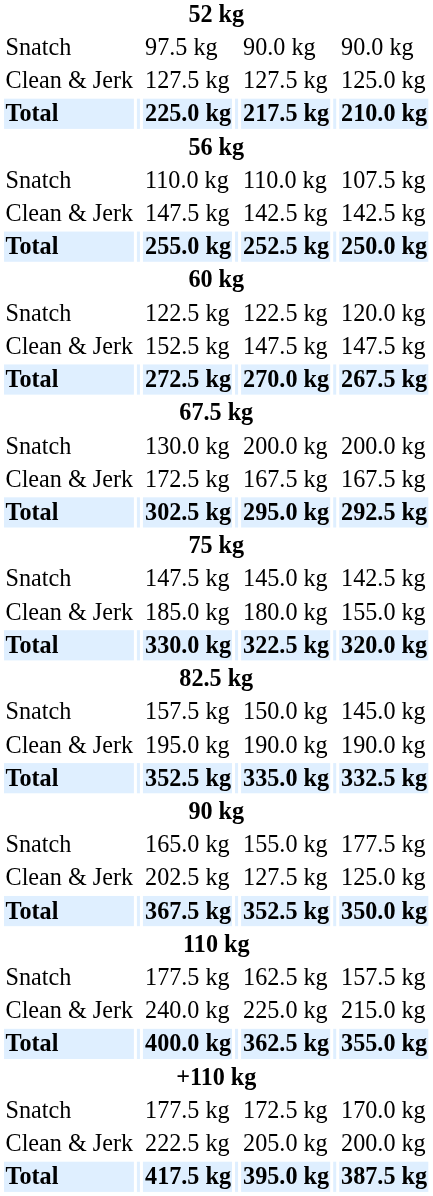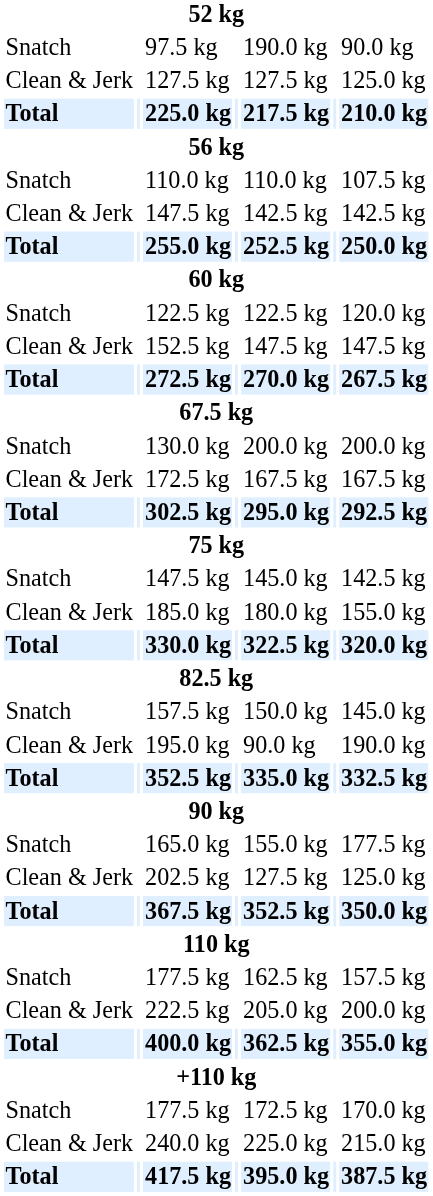 <table>
 <tr>
 <th colspan=7>52 kg</th>
 </tr>
 <tr>
 <td>Snatch</td>
 <td></td>
 <td>97.5 kg</td>
 <td></td>
-<td>90.0 kg</td>
+<td>190.0 kg</td>
 <td></td>
 <td>90.0 kg</td>
 </tr>
 <tr>
 <td>Clean & Jerk</td>
 <td></td>
 <td>127.5 kg</td>
 <td></td>
 <td>127.5 kg</td>
 <td></td>
 <td>125.0 kg</td>
 </tr>
 <tr bgcolor=#dfefff>
 <td><strong>Total</strong></td>
 <td></td>
 <td><strong>225.0 kg</strong></td>
 <td></td>
 <td><strong>217.5 kg</strong></td>
 <td></td>
 <td><strong>210.0 kg</strong></td>
 </tr>
 <tr>
 <th colspan=7>56 kg</th>
 </tr>
 <tr>
 <td>Snatch</td>
 <td></td>
 <td>110.0 kg</td>
 <td></td>
 <td>110.0 kg</td>
 <td></td>
 <td>107.5 kg</td>
 </tr>
 <tr>
 <td>Clean & Jerk</td>
 <td></td>
 <td>147.5 kg</td>
 <td></td>
 <td>142.5 kg</td>
 <td></td>
 <td>142.5 kg</td>
 </tr>
 <tr bgcolor=#dfefff>
 <td><strong>Total</strong></td>
 <td></td>
 <td><strong>255.0 kg</strong></td>
 <td></td>
 <td><strong>252.5 kg</strong></td>
 <td></td>
 <td><strong>250.0 kg</strong></td>
 </tr>
 <tr>
 <th colspan=7>60 kg</th>
 </tr>
 <tr>
 <td>Snatch</td>
 <td></td>
 <td>122.5 kg</td>
 <td></td>
 <td>122.5 kg</td>
 <td></td>
 <td>120.0 kg</td>
 </tr>
 <tr>
 <td>Clean & Jerk</td>
 <td></td>
 <td>152.5 kg</td>
 <td></td>
 <td>147.5 kg</td>
 <td></td>
 <td>147.5 kg</td>
 </tr>
 <tr bgcolor=#dfefff>
 <td><strong>Total</strong></td>
 <td></td>
 <td><strong>272.5 kg</strong></td>
 <td></td>
 <td><strong>270.0 kg</strong></td>
 <td></td>
 <td><strong>267.5 kg</strong></td>
 </tr>
 <tr>
 <th colspan=7>67.5 kg</th>
 </tr>
 <tr>
 <td>Snatch</td>
 <td></td>
 <td>130.0 kg</td>
 <td></td>
 <td>200.0 kg</td>
 <td></td>
 <td>200.0 kg</td>
 </tr>
 <tr>
 <td>Clean & Jerk</td>
 <td></td>
 <td>172.5 kg</td>
 <td></td>
 <td>167.5 kg</td>
 <td></td>
 <td>167.5 kg</td>
 </tr>
 <tr bgcolor=#dfefff>
 <td><strong>Total</strong></td>
 <td></td>
 <td><strong>302.5 kg</strong></td>
 <td></td>
 <td><strong>295.0 kg</strong></td>
 <td></td>
 <td><strong>292.5 kg</strong></td>
 </tr>
 <tr>
 <th colspan=7>75 kg</th>
 </tr>
 <tr>
 <td>Snatch</td>
 <td></td>
 <td>147.5 kg</td>
 <td></td>
 <td>145.0 kg</td>
 <td></td>
 <td>142.5 kg</td>
 </tr>
 <tr>
 <td>Clean & Jerk</td>
 <td></td>
 <td>185.0 kg</td>
 <td></td>
 <td>180.0 kg</td>
 <td></td>
 <td>155.0 kg</td>
 </tr>
 <tr bgcolor=#dfefff>
 <td><strong>Total</strong></td>
 <td></td>
 <td><strong>330.0 kg</strong></td>
 <td></td>
 <td><strong>322.5 kg</strong></td>
 <td></td>
 <td><strong>320.0 kg</strong></td>
 </tr>
 <tr>
 <th colspan=7>82.5 kg</th>
 </tr>
 <tr>
 <td>Snatch</td>
 <td></td>
 <td>157.5 kg</td>
 <td></td>
 <td>150.0 kg</td>
 <td></td>
 <td>145.0 kg</td>
 </tr>
 <tr>
 <td>Clean & Jerk</td>
 <td></td>
 <td>195.0 kg</td>
 <td></td>
-<td>190.0 kg</td>
+<td>90.0 kg</td>
 <td></td>
 <td>190.0 kg</td>
 </tr>
 <tr bgcolor=#dfefff>
 <td><strong>Total</strong></td>
 <td></td>
 <td><strong>352.5 kg</strong></td>
 <td></td>
 <td><strong>335.0 kg</strong></td>
 <td></td>
 <td><strong>332.5 kg</strong></td>
 </tr>
 <tr>
 <th colspan=7>90 kg</th>
 </tr>
 <tr>
 <td>Snatch</td>
 <td></td>
 <td>165.0 kg</td>
 <td></td>
 <td>155.0 kg</td>
 <td></td>
 <td>177.5 kg</td>
 </tr>
 <tr>
 <td>Clean & Jerk</td>
 <td></td>
 <td>202.5 kg</td>
 <td></td>
 <td>127.5 kg</td>
 <td></td>
 <td>125.0 kg</td>
 </tr>
 <tr bgcolor=#dfefff>
 <td><strong>Total</strong></td>
 <td></td>
 <td><strong>367.5 kg</strong></td>
 <td></td>
 <td><strong>352.5 kg</strong></td>
 <td></td>
 <td><strong>350.0 kg</strong></td>
 </tr>
 <tr>
 <th colspan=7>110 kg</th>
 </tr>
 <tr>
 <td>Snatch</td>
 <td></td>
 <td>177.5 kg</td>
 <td></td>
 <td>162.5 kg</td>
 <td></td>
 <td>157.5 kg</td>
 </tr>
 <tr>
 <td>Clean & Jerk</td>
 <td></td>
-<td>240.0 kg</td>
+<td>222.5 kg</td>
 <td></td>
-<td>225.0 kg</td>
+<td>205.0 kg</td>
 <td></td>
-<td>215.0 kg</td>
+<td>200.0 kg</td>
 </tr>
 <tr bgcolor=#dfefff>
 <td><strong>Total</strong></td>
 <td></td>
 <td><strong>400.0 kg</strong></td>
 <td></td>
 <td><strong>362.5 kg</strong></td>
 <td></td>
 <td><strong>355.0 kg</strong></td>
 </tr>
 <tr>
 <th colspan=7>+110 kg</th>
 </tr>
 <tr>
 <td>Snatch</td>
 <td></td>
 <td>177.5 kg</td>
 <td></td>
 <td>172.5 kg</td>
 <td></td>
 <td>170.0 kg</td>
 </tr>
 <tr>
 <td>Clean & Jerk</td>
 <td></td>
-<td>222.5 kg</td>
+<td>240.0 kg</td>
 <td></td>
-<td>205.0 kg</td>
+<td>225.0 kg</td>
 <td></td>
-<td>200.0 kg</td>
+<td>215.0 kg</td>
 </tr>
 <tr bgcolor=#dfefff>
 <td><strong>Total</strong></td>
 <td></td>
 <td><strong>417.5 kg</strong></td>
 <td></td>
 <td><strong>395.0 kg</strong></td>
 <td></td>
 <td><strong>387.5 kg</strong></td>
 </tr>
 </table>
